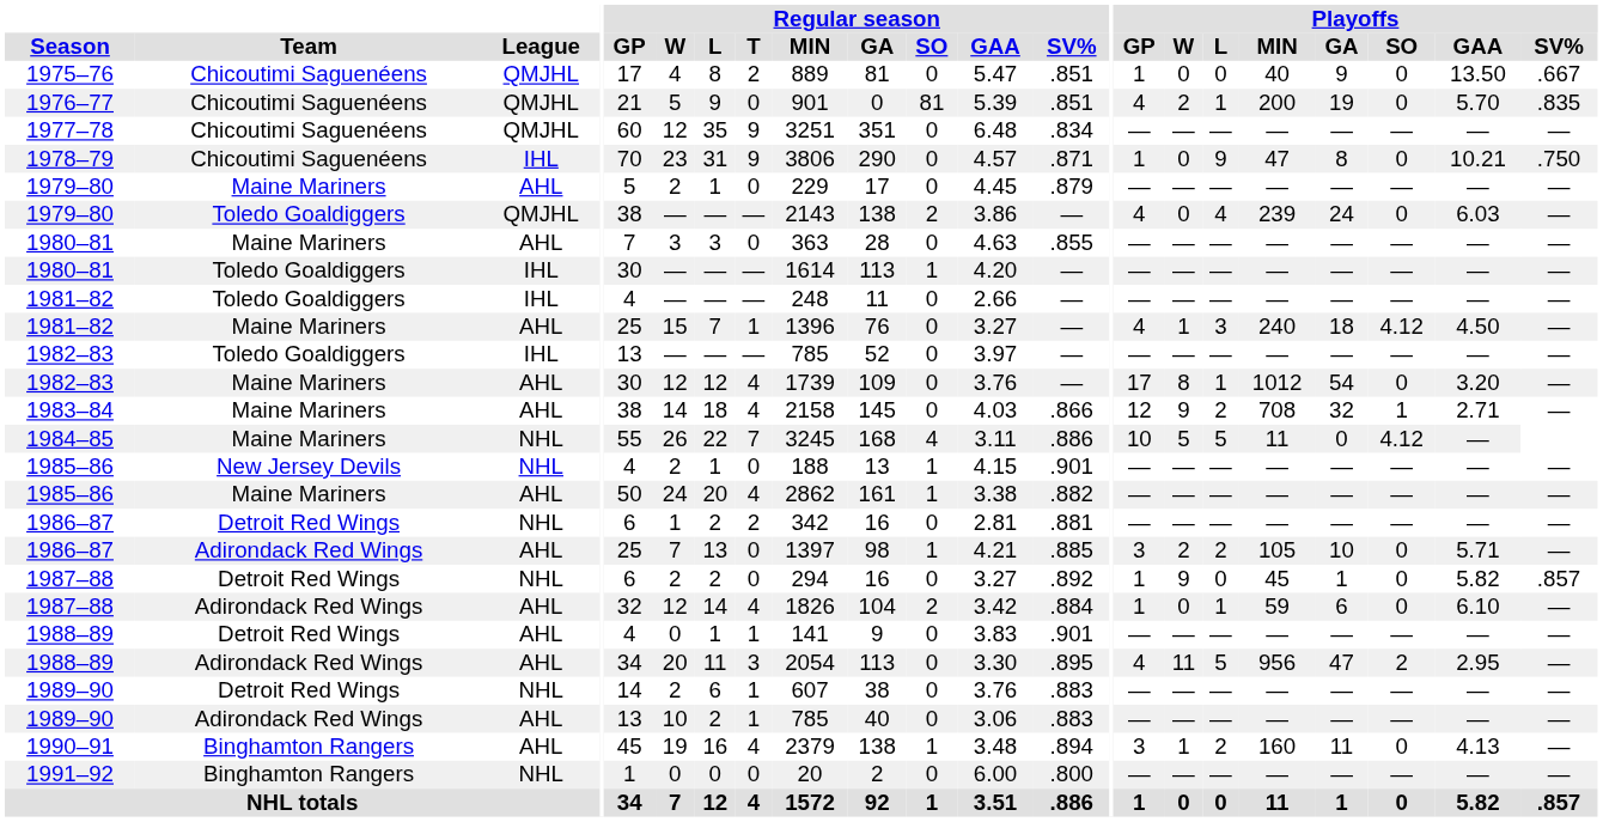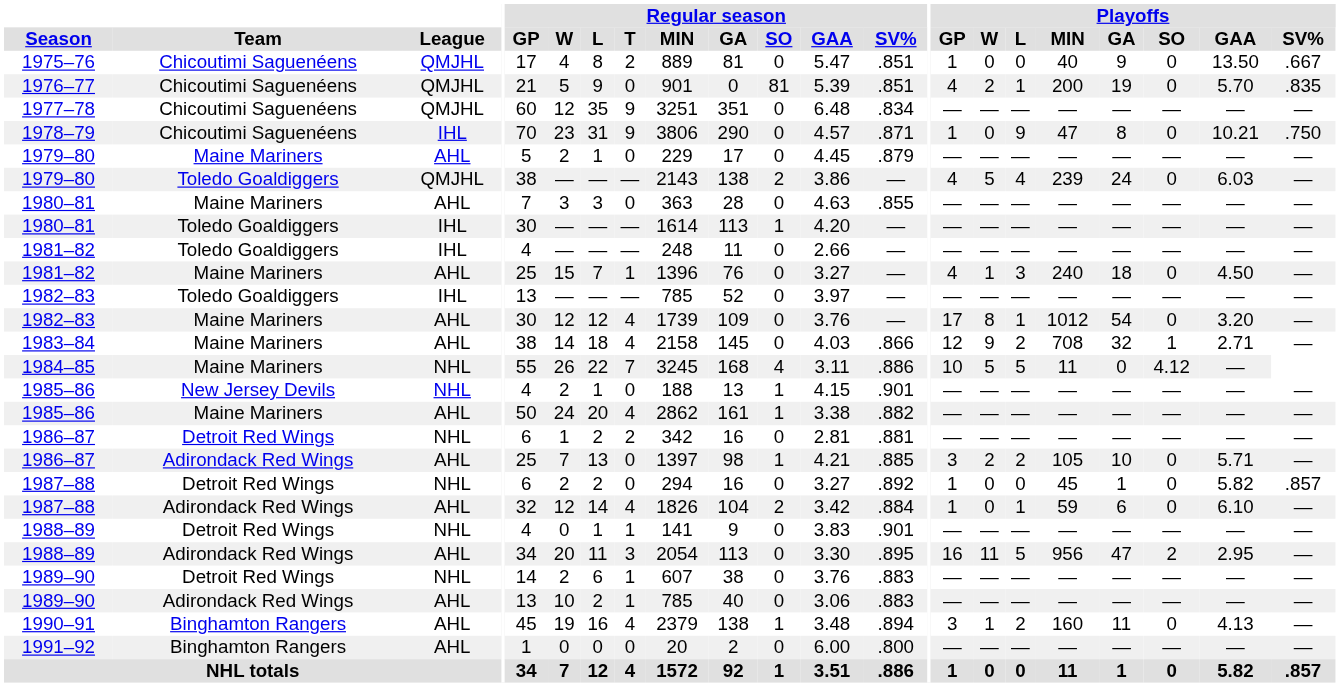 <table border="0" cellpadding="1" cellspacing="0" style="width:90%; text-align:center;">
 <tr bgcolor="#e0e0e0">
 <th colspan="3" bgcolor="#ffffff"></th>
 <th rowspan="99" bgcolor="#ffffff"></th>
 <th colspan="9" bgcolor="#e0e0e0"><a href='#'>Regular season</a></th>
 <th rowspan="99" bgcolor="#ffffff"></th>
 <th colspan="8" bgcolor="#e0e0e0"><a href='#'>Playoffs</a></th>
 </tr>
 <tr bgcolor="#e0e0e0">
 <th><a href='#'>Season</a></th>
 <th>Team</th>
 <th>League</th>
 <th>GP</th>
 <th>W</th>
 <th>L</th>
 <th>T</th>
 <th>MIN</th>
 <th>GA</th>
 <th><a href='#'>SO</a></th>
 <th><a href='#'>GAA</a></th>
 <th><a href='#'>SV%</a></th>
 <th>GP</th>
 <th>W</th>
 <th>L</th>
 <th>MIN</th>
 <th>GA</th>
 <th>SO</th>
 <th>GAA</th>
 <th>SV%</th>
 </tr>
 <tr>
 <td><a href='#'>1975–76</a></td>
 <td><a href='#'>Chicoutimi Saguenéens</a></td>
 <td><a href='#'>QMJHL</a></td>
 <td>17</td>
 <td>4</td>
 <td>8</td>
 <td>2</td>
 <td>889</td>
 <td>81</td>
 <td>0</td>
 <td>5.47</td>
 <td>.851</td>
 <td>1</td>
 <td>0</td>
 <td>0</td>
 <td>40</td>
 <td>9</td>
 <td>0</td>
 <td>13.50</td>
 <td>.667</td>
 </tr>
 <tr bgcolor="#f0f0f0">
 <td><a href='#'>1976–77</a></td>
 <td>Chicoutimi Saguenéens</td>
 <td>QMJHL</td>
 <td>21</td>
 <td>5</td>
 <td>9</td>
 <td>0</td>
 <td>901</td>
 <td>0</td>
 <td>81</td>
 <td>5.39</td>
 <td>.851</td>
 <td>4</td>
 <td>2</td>
 <td>1</td>
 <td>200</td>
 <td>19</td>
 <td>0</td>
 <td>5.70</td>
 <td>.835</td>
 </tr>
 <tr>
 <td><a href='#'>1977–78</a></td>
 <td>Chicoutimi Saguenéens</td>
 <td>QMJHL</td>
 <td>60</td>
 <td>12</td>
 <td>35</td>
 <td>9</td>
 <td>3251</td>
 <td>351</td>
 <td>0</td>
 <td>6.48</td>
 <td>.834</td>
 <td>—</td>
 <td>—</td>
 <td>—</td>
 <td>—</td>
 <td>—</td>
 <td>—</td>
 <td>—</td>
 <td>—</td>
 </tr>
 <tr bgcolor="#f0f0f0">
 <td><a href='#'>1978–79</a></td>
 <td>Chicoutimi Saguenéens</td>
 <td><a href='#'>IHL</a></td>
 <td>70</td>
 <td>23</td>
 <td>31</td>
 <td>9</td>
 <td>3806</td>
 <td>290</td>
 <td>0</td>
 <td>4.57</td>
 <td>.871</td>
 <td>1</td>
 <td>0</td>
 <td>9</td>
 <td>47</td>
 <td>8</td>
 <td>0</td>
 <td>10.21</td>
 <td>.750</td>
 </tr>
 <tr>
 <td><a href='#'>1979–80</a></td>
 <td><a href='#'>Maine Mariners</a></td>
 <td><a href='#'>AHL</a></td>
 <td>5</td>
 <td>2</td>
 <td>1</td>
 <td>0</td>
 <td>229</td>
 <td>17</td>
 <td>0</td>
 <td>4.45</td>
 <td>.879</td>
 <td>—</td>
 <td>—</td>
 <td>—</td>
 <td>—</td>
 <td>—</td>
 <td>—</td>
 <td>—</td>
 <td>—</td>
 </tr>
 <tr bgcolor="#f0f0f0">
 <td><a href='#'>1979–80</a></td>
 <td><a href='#'>Toledo Goaldiggers</a></td>
 <td>QMJHL</td>
 <td>38</td>
 <td>—</td>
 <td>—</td>
 <td>—</td>
 <td>2143</td>
 <td>138</td>
 <td>2</td>
 <td>3.86</td>
 <td>—</td>
 <td>4</td>
-<td>0</td>
+<td>5</td>
 <td>4</td>
 <td>239</td>
 <td>24</td>
 <td>0</td>
 <td>6.03</td>
 <td>—</td>
 </tr>
 <tr>
 <td><a href='#'>1980–81</a></td>
 <td>Maine Mariners</td>
 <td>AHL</td>
 <td>7</td>
 <td>3</td>
 <td>3</td>
 <td>0</td>
 <td>363</td>
 <td>28</td>
 <td>0</td>
 <td>4.63</td>
 <td>.855</td>
 <td>—</td>
 <td>—</td>
 <td>—</td>
 <td>—</td>
 <td>—</td>
 <td>—</td>
 <td>—</td>
 <td>—</td>
 </tr>
 <tr bgcolor="#f0f0f0">
 <td><a href='#'>1980–81</a></td>
 <td>Toledo Goaldiggers</td>
 <td>IHL</td>
 <td>30</td>
 <td>—</td>
 <td>—</td>
 <td>—</td>
 <td>1614</td>
 <td>113</td>
 <td>1</td>
 <td>4.20</td>
 <td>—</td>
 <td>—</td>
 <td>—</td>
 <td>—</td>
 <td>—</td>
 <td>—</td>
 <td>—</td>
 <td>—</td>
 <td>—</td>
 </tr>
 <tr>
 <td><a href='#'>1981–82</a></td>
 <td>Toledo Goaldiggers</td>
 <td>IHL</td>
 <td>4</td>
 <td>—</td>
 <td>—</td>
 <td>—</td>
 <td>248</td>
 <td>11</td>
 <td>0</td>
 <td>2.66</td>
 <td>—</td>
 <td>—</td>
 <td>—</td>
 <td>—</td>
 <td>—</td>
 <td>—</td>
 <td>—</td>
 <td>—</td>
 <td>—</td>
 </tr>
 <tr bgcolor="#f0f0f0">
 <td><a href='#'>1981–82</a></td>
 <td>Maine Mariners</td>
 <td>AHL</td>
 <td>25</td>
 <td>15</td>
 <td>7</td>
 <td>1</td>
 <td>1396</td>
 <td>76</td>
 <td>0</td>
 <td>3.27</td>
 <td>—</td>
 <td>4</td>
 <td>1</td>
 <td>3</td>
 <td>240</td>
 <td>18</td>
-<td>4.12</td>
+<td>0</td>
 <td>4.50</td>
 <td>—</td>
 </tr>
 <tr>
 <td><a href='#'>1982–83</a></td>
 <td>Toledo Goaldiggers</td>
 <td>IHL</td>
 <td>13</td>
 <td>—</td>
 <td>—</td>
 <td>—</td>
 <td>785</td>
 <td>52</td>
 <td>0</td>
 <td>3.97</td>
 <td>—</td>
 <td>—</td>
 <td>—</td>
 <td>—</td>
 <td>—</td>
 <td>—</td>
 <td>—</td>
 <td>—</td>
 <td>—</td>
 </tr>
 <tr bgcolor="#f0f0f0">
 <td><a href='#'>1982–83</a></td>
 <td>Maine Mariners</td>
 <td>AHL</td>
 <td>30</td>
 <td>12</td>
 <td>12</td>
 <td>4</td>
 <td>1739</td>
 <td>109</td>
 <td>0</td>
 <td>3.76</td>
 <td>—</td>
 <td>17</td>
 <td>8</td>
 <td>1</td>
 <td>1012</td>
 <td>54</td>
 <td>0</td>
 <td>3.20</td>
 <td>—</td>
 </tr>
 <tr>
 <td><a href='#'>1983–84</a></td>
 <td>Maine Mariners</td>
 <td>AHL</td>
 <td>38</td>
 <td>14</td>
 <td>18</td>
 <td>4</td>
 <td>2158</td>
 <td>145</td>
 <td>0</td>
 <td>4.03</td>
 <td>.866</td>
 <td>12</td>
 <td>9</td>
 <td>2</td>
 <td>708</td>
 <td>32</td>
 <td>1</td>
 <td>2.71</td>
 <td>—</td>
 </tr>
 <tr bgcolor="#f0f0f0">
 <td><a href='#'>1984–85</a></td>
 <td>Maine Mariners</td>
 <td>NHL</td>
 <td>55</td>
 <td>26</td>
 <td>22</td>
 <td>7</td>
 <td>3245</td>
 <td>168</td>
 <td>4</td>
 <td>3.11</td>
 <td>.886</td>
 <td>10</td>
 <td>5</td>
 <td>5</td>
 <td>11</td>
 <td>0</td>
 <td>4.12</td>
 <td>—</td>
 </tr>
 <tr>
 <td><a href='#'>1985–86</a></td>
 <td><a href='#'>New Jersey Devils</a></td>
 <td><a href='#'>NHL</a></td>
 <td>4</td>
 <td>2</td>
 <td>1</td>
 <td>0</td>
 <td>188</td>
 <td>13</td>
 <td>1</td>
 <td>4.15</td>
 <td>.901</td>
 <td>—</td>
 <td>—</td>
 <td>—</td>
 <td>—</td>
 <td>—</td>
 <td>—</td>
 <td>—</td>
 <td>—</td>
 </tr>
 <tr bgcolor="#f0f0f0">
 <td><a href='#'>1985–86</a></td>
 <td>Maine Mariners</td>
 <td>AHL</td>
 <td>50</td>
 <td>24</td>
 <td>20</td>
 <td>4</td>
 <td>2862</td>
 <td>161</td>
 <td>1</td>
 <td>3.38</td>
 <td>.882</td>
 <td>—</td>
 <td>—</td>
 <td>—</td>
 <td>—</td>
 <td>—</td>
 <td>—</td>
 <td>—</td>
 <td>—</td>
 </tr>
 <tr>
 <td><a href='#'>1986–87</a></td>
 <td><a href='#'>Detroit Red Wings</a></td>
 <td>NHL</td>
 <td>6</td>
 <td>1</td>
 <td>2</td>
 <td>2</td>
 <td>342</td>
 <td>16</td>
 <td>0</td>
 <td>2.81</td>
 <td>.881</td>
 <td>—</td>
 <td>—</td>
 <td>—</td>
 <td>—</td>
 <td>—</td>
 <td>—</td>
 <td>—</td>
 <td>—</td>
 </tr>
 <tr bgcolor="#f0f0f0">
 <td><a href='#'>1986–87</a></td>
 <td><a href='#'>Adirondack Red Wings</a></td>
 <td>AHL</td>
 <td>25</td>
 <td>7</td>
 <td>13</td>
 <td>0</td>
 <td>1397</td>
 <td>98</td>
 <td>1</td>
 <td>4.21</td>
 <td>.885</td>
 <td>3</td>
 <td>2</td>
 <td>2</td>
 <td>105</td>
 <td>10</td>
 <td>0</td>
 <td>5.71</td>
 <td>—</td>
 </tr>
 <tr>
 <td><a href='#'>1987–88</a></td>
 <td>Detroit Red Wings</td>
 <td>NHL</td>
 <td>6</td>
 <td>2</td>
 <td>2</td>
 <td>0</td>
 <td>294</td>
 <td>16</td>
 <td>0</td>
 <td>3.27</td>
 <td>.892</td>
 <td>1</td>
-<td>9</td>
+<td>0</td>
 <td>0</td>
 <td 656>45</td>
 <td>1</td>
 <td>0</td>
 <td>5.82</td>
 <td>.857</td>
 </tr>
 <tr bgcolor="#f0f0f0">
 <td><a href='#'>1987–88</a></td>
 <td>Adirondack Red Wings</td>
 <td>AHL</td>
 <td>32</td>
 <td>12</td>
 <td>14</td>
 <td>4</td>
 <td>1826</td>
 <td>104</td>
 <td>2</td>
 <td>3.42</td>
 <td>.884</td>
 <td>1</td>
 <td>0</td>
 <td>1</td>
 <td>59</td>
 <td>6</td>
 <td>0</td>
 <td>6.10</td>
 <td>—</td>
 </tr>
 <tr>
 <td><a href='#'>1988–89</a></td>
 <td>Detroit Red Wings</td>
-<td>AHL</td>
+<td>NHL</td>
 <td>4</td>
 <td>0</td>
 <td>1</td>
 <td>1</td>
 <td>141</td>
 <td>9</td>
 <td>0</td>
 <td>3.83</td>
 <td>.901</td>
 <td>—</td>
 <td>—</td>
 <td>—</td>
 <td>—</td>
 <td>—</td>
 <td>—</td>
 <td>—</td>
 <td>—</td>
 </tr>
 <tr bgcolor="#f0f0f0">
 <td><a href='#'>1988–89</a></td>
 <td>Adirondack Red Wings</td>
 <td>AHL</td>
 <td>34</td>
 <td>20</td>
 <td>11</td>
 <td>3</td>
 <td>2054</td>
 <td>113</td>
 <td>0</td>
 <td>3.30</td>
 <td>.895</td>
-<td>4</td>
+<td>16</td>
 <td>11</td>
 <td>5</td>
 <td>956</td>
 <td>47</td>
 <td>2</td>
 <td>2.95</td>
 <td>—</td>
 </tr>
 <tr>
 <td><a href='#'>1989–90</a></td>
 <td>Detroit Red Wings</td>
 <td>NHL</td>
 <td>14</td>
 <td>2</td>
 <td>6</td>
 <td>1</td>
 <td>607</td>
 <td>38</td>
 <td>0</td>
 <td>3.76</td>
 <td>.883</td>
 <td>—</td>
 <td>—</td>
 <td>—</td>
 <td>—</td>
 <td>—</td>
 <td>—</td>
 <td>—</td>
 <td>—</td>
 </tr>
 <tr bgcolor="#f0f0f0">
 <td><a href='#'>1989–90</a></td>
 <td>Adirondack Red Wings</td>
 <td>AHL</td>
 <td>13</td>
 <td>10</td>
 <td>2</td>
 <td>1</td>
 <td>785</td>
 <td>40</td>
 <td>0</td>
 <td>3.06</td>
 <td>.883</td>
 <td>—</td>
 <td>—</td>
 <td>—</td>
 <td>—</td>
 <td>—</td>
 <td>—</td>
 <td>—</td>
 <td>—</td>
 </tr>
 <tr>
 <td><a href='#'>1990–91</a></td>
 <td><a href='#'>Binghamton Rangers</a></td>
 <td>AHL</td>
 <td>45</td>
 <td>19</td>
 <td>16</td>
 <td>4</td>
 <td>2379</td>
 <td>138</td>
 <td>1</td>
 <td>3.48</td>
 <td>.894</td>
 <td>3</td>
 <td>1</td>
 <td>2</td>
 <td>160</td>
 <td>11</td>
 <td>0</td>
 <td>4.13</td>
 <td>—</td>
 </tr>
 <tr bgcolor="#f0f0f0">
 <td><a href='#'>1991–92</a></td>
 <td>Binghamton Rangers</td>
-<td>NHL</td>
+<td>AHL</td>
 <td>1</td>
 <td>0</td>
 <td>0</td>
 <td>0</td>
 <td>20</td>
 <td>2</td>
 <td>0</td>
 <td>6.00</td>
 <td>.800</td>
 <td>—</td>
 <td>—</td>
 <td>—</td>
 <td>—</td>
 <td>—</td>
 <td>—</td>
 <td>—</td>
 <td>—</td>
 </tr>
 <tr bgcolor="#e0e0e0">
 <th colspan=3>NHL totals</th>
 <th>34</th>
 <th>7</th>
 <th>12</th>
 <th>4</th>
 <th>1572</th>
 <th>92</th>
 <th>1</th>
 <th>3.51</th>
 <th>.886</th>
 <th>1</th>
 <th>0</th>
 <th>0</th>
 <th>11</th>
 <th>1</th>
 <th>0</th>
 <th>5.82</th>
 <th>.857</th>
 </tr>
 </table>
